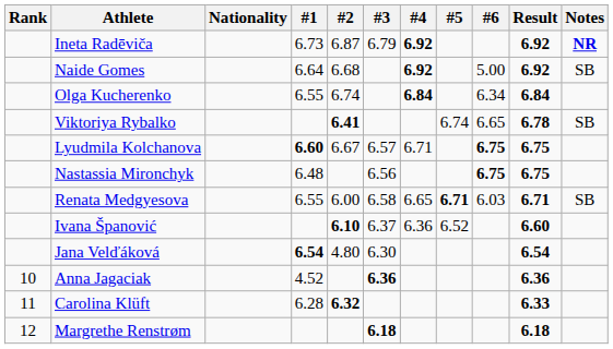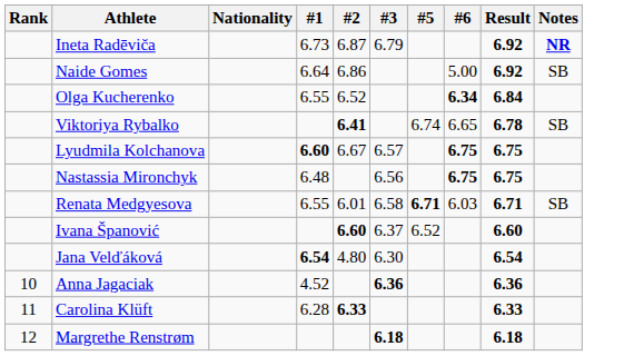 <table class="wikitable sortable" style="text-align:center">
 <tr>
 <th>Rank</th>
 <th>Athlete</th>
 <th>Nationality</th>
 <th>#1</th>
 <th>#2</th>
 <th>#3</th>
-<th>#4</th>
 <th>#5</th>
 <th>#6</th>
 <th>Result</th>
 <th>Notes</th>
 </tr>
 <tr>
 <td></td>
 <td align="left"><a href='#'>Ineta Radēviča</a></td>
 <td align=left></td>
 <td>6.73</td>
 <td>6.87</td>
 <td>6.79</td>
-<td><strong>6.92</strong></td>
 <td></td>
 <td></td>
 <td><strong>6.92</strong></td>
 <td><strong><a href='#'>NR</a></strong></td>
 </tr>
 <tr>
 <td></td>
 <td align="left"><a href='#'>Naide Gomes</a></td>
 <td align=left></td>
 <td>6.64</td>
-<td>6.68</td>
+<td>6.86</td>
 <td></td>
-<td><strong>6.92</strong></td>
 <td></td>
 <td>5.00</td>
 <td><strong>6.92</strong></td>
 <td>SB</td>
 </tr>
 <tr>
 <td></td>
 <td align="left"><a href='#'>Olga Kucherenko</a></td>
 <td align=left></td>
 <td>6.55</td>
-<td>6.74</td>
+<td>6.52</td>
 <td></td>
-<td><strong>6.84</strong></td>
 <td></td>
-<td>6.34</td>
+<td><strong>6.34</strong></td>
 <td><strong>6.84</strong></td>
 <td></td>
 </tr>
 <tr>
 <td></td>
 <td align="left"><a href='#'>Viktoriya Rybalko</a></td>
 <td align=left></td>
 <td></td>
 <td><strong>6.41</strong></td>
-<td></td>
 <td></td>
 <td>6.74</td>
 <td>6.65</td>
 <td><strong>6.78</strong></td>
 <td>SB</td>
 </tr>
 <tr>
 <td></td>
 <td align="left"><a href='#'>Lyudmila Kolchanova</a></td>
 <td align=left></td>
 <td><strong>6.60</strong></td>
 <td>6.67</td>
 <td>6.57</td>
-<td>6.71</td>
 <td></td>
 <td><strong>6.75</strong></td>
 <td><strong>6.75</strong></td>
 <td></td>
 </tr>
 <tr>
 <td></td>
 <td align="left"><a href='#'>Nastassia Mironchyk</a></td>
 <td align=left></td>
 <td>6.48</td>
 <td></td>
 <td>6.56</td>
 <td></td>
-<td></td>
 <td><strong>6.75</strong></td>
 <td><strong>6.75</strong></td>
 <td></td>
 </tr>
 <tr>
 <td></td>
 <td align="left"><a href='#'>Renata Medgyesova</a></td>
 <td align=left></td>
 <td>6.55</td>
-<td>6.00</td>
+<td>6.01</td>
 <td>6.58</td>
-<td>6.65</td>
 <td><strong>6.71</strong></td>
 <td>6.03</td>
 <td><strong>6.71</strong></td>
 <td>SB</td>
 </tr>
 <tr>
 <td></td>
 <td align="left"><a href='#'>Ivana Španović</a></td>
 <td align=left></td>
 <td></td>
-<td><strong>6.10</strong></td>
+<td><strong>6.60</strong></td>
 <td>6.37</td>
-<td>6.36</td>
 <td>6.52</td>
 <td></td>
 <td><strong>6.60</strong></td>
 <td></td>
 </tr>
 <tr>
 <td></td>
 <td align="left"><a href='#'>Jana Velďáková</a></td>
 <td align=left></td>
 <td><strong>6.54</strong></td>
 <td>4.80</td>
 <td>6.30</td>
 <td></td>
 <td></td>
-<td></td>
 <td><strong>6.54</strong></td>
 <td></td>
 </tr>
 <tr>
 <td>10</td>
 <td align="left"><a href='#'>Anna Jagaciak</a></td>
 <td align=left></td>
 <td>4.52</td>
 <td></td>
 <td><strong>6.36</strong></td>
 <td></td>
 <td></td>
-<td></td>
 <td><strong>6.36</strong></td>
 <td></td>
 </tr>
 <tr>
 <td>11</td>
 <td align="left"><a href='#'>Carolina Klüft</a></td>
 <td align=left></td>
 <td>6.28</td>
-<td><strong>6.32</strong></td>
-<td></td>
+<td><strong>6.33</strong></td>
 <td></td>
 <td></td>
 <td></td>
 <td><strong>6.33</strong></td>
 <td></td>
 </tr>
 <tr>
 <td>12</td>
 <td align="left"><a href='#'>Margrethe Renstrøm</a></td>
 <td align=left></td>
 <td></td>
 <td></td>
 <td><strong>6.18</strong></td>
 <td></td>
 <td></td>
-<td></td>
 <td><strong>6.18</strong></td>
 <td></td>
 </tr>
 </table>
